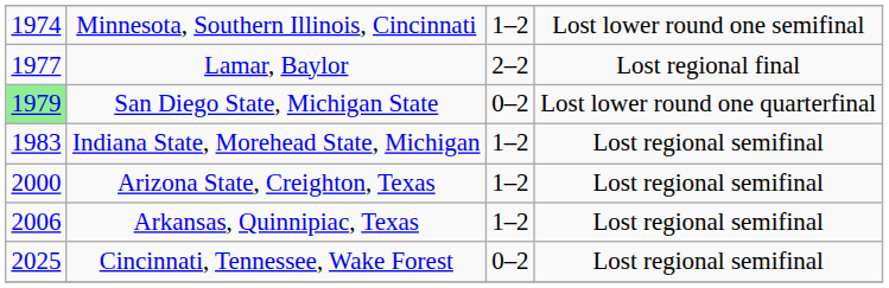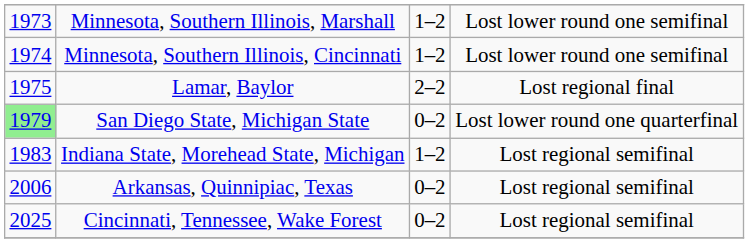 <table class="wikitable" style="text-align:center;">
 <tr align="center">
+</tr>
+<tr>
+<td><a href='#'>1973</a></td>
+<td><a href='#'>Minnesota</a>, <a href='#'>Southern Illinois</a>, <a href='#'>Marshall</a></td>
+<td>1–2</td>
+<td>Lost lower round one semifinal</td>
 </tr>
 <tr>
 <td><a href='#'>1974</a></td>
 <td><a href='#'>Minnesota</a>, <a href='#'>Southern Illinois</a>, <a href='#'>Cincinnati</a></td>
 <td>1–2</td>
 <td>Lost lower round one semifinal</td>
 </tr>
 <tr>
-<td><a href='#'>1977</a></td>
+<td><a href='#'>1975</a></td>
 <td><a href='#'>Lamar</a>, <a href='#'>Baylor</a></td>
 <td>2–2</td>
 <td>Lost regional final</td>
 </tr>
 <tr>
 <td style="background: lightgreen;"><a href='#'>1979</a></td>
 <td><a href='#'>San Diego State</a>, <a href='#'>Michigan State</a></td>
 <td>0–2</td>
 <td>Lost lower round one quarterfinal</td>
 </tr>
 <tr>
 <td><a href='#'>1983</a></td>
 <td><a href='#'>Indiana State</a>, <a href='#'>Morehead State</a>, <a href='#'>Michigan</a></td>
 <td>1–2</td>
 <td>Lost regional semifinal</td>
 </tr>
 <tr>
-<td><a href='#'>2000</a></td>
-<td><a href='#'>Arizona State</a>, <a href='#'>Creighton</a>, <a href='#'>Texas</a></td>
-<td>1–2</td>
-<td>Lost regional semifinal</td>
-</tr>
-<tr>
 <td><a href='#'>2006</a></td>
 <td><a href='#'>Arkansas</a>, <a href='#'>Quinnipiac</a>, <a href='#'>Texas</a></td>
-<td>1–2</td>
+<td>0–2</td>
 <td>Lost regional semifinal</td>
 </tr>
 <tr>
 <td><a href='#'>2025</a></td>
 <td><a href='#'>Cincinnati</a>, <a href='#'>Tennessee</a>, <a href='#'>Wake Forest</a></td>
 <td>0–2</td>
 <td>Lost regional semifinal</td>
 </tr>
 <tr>
 </tr>
 </table>
